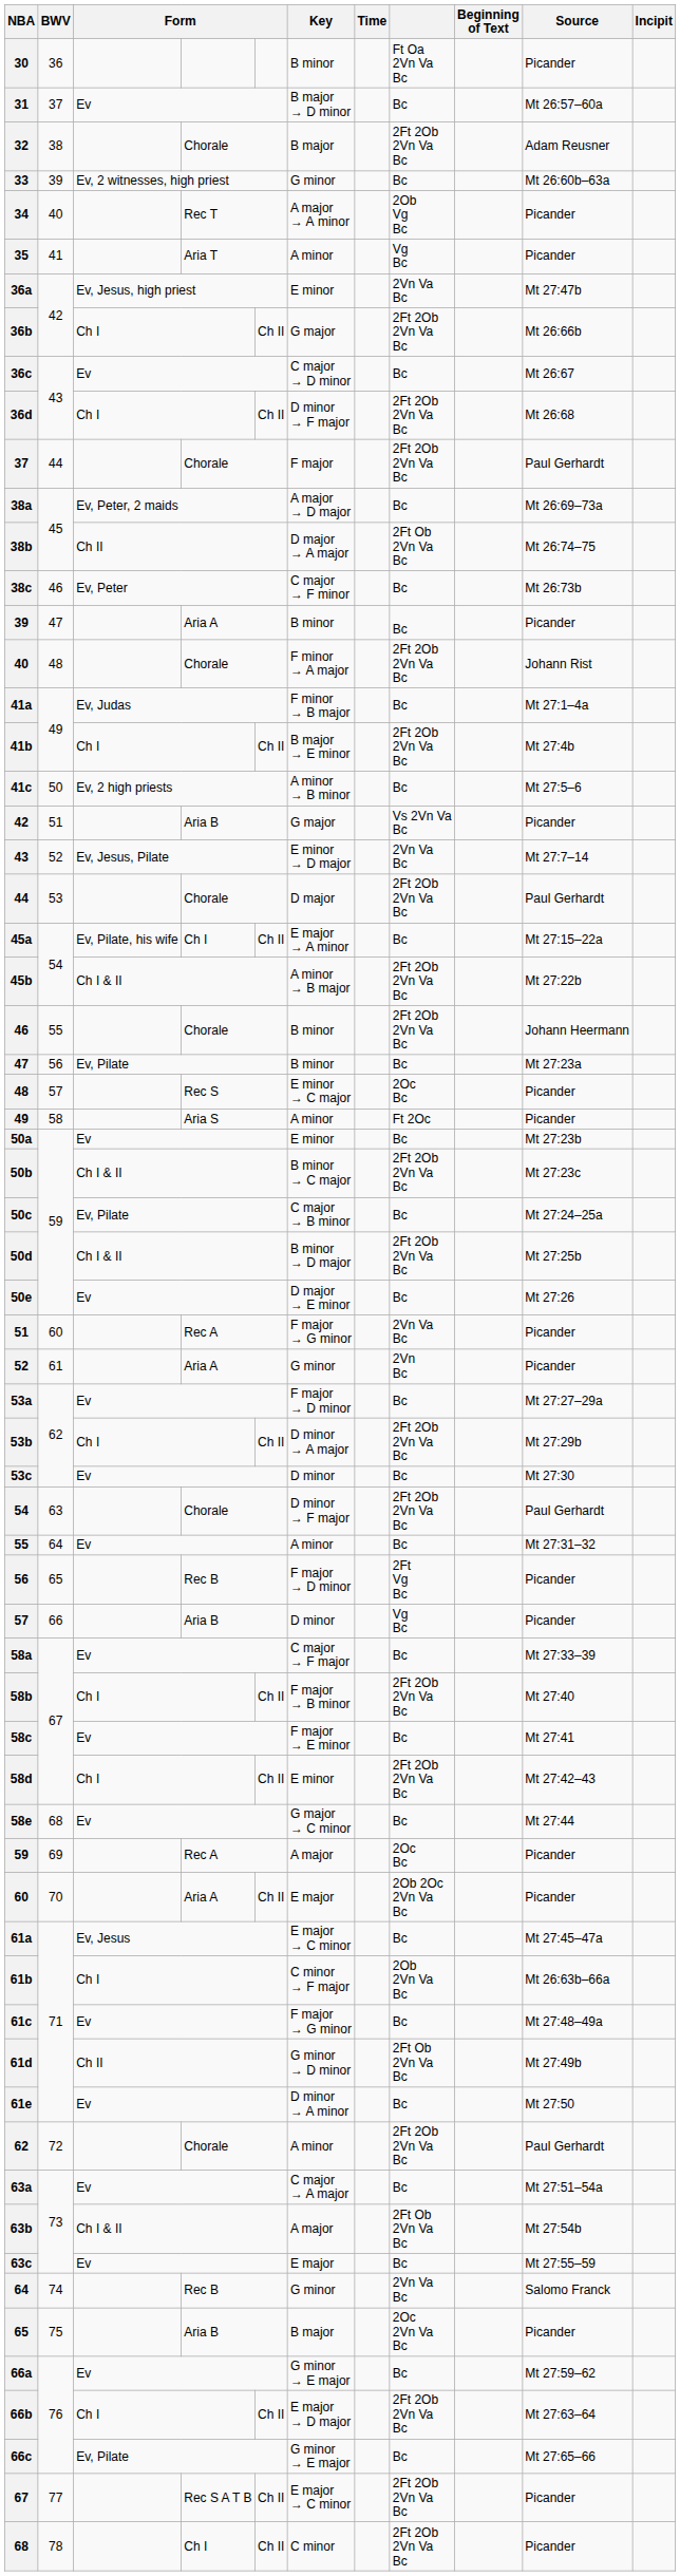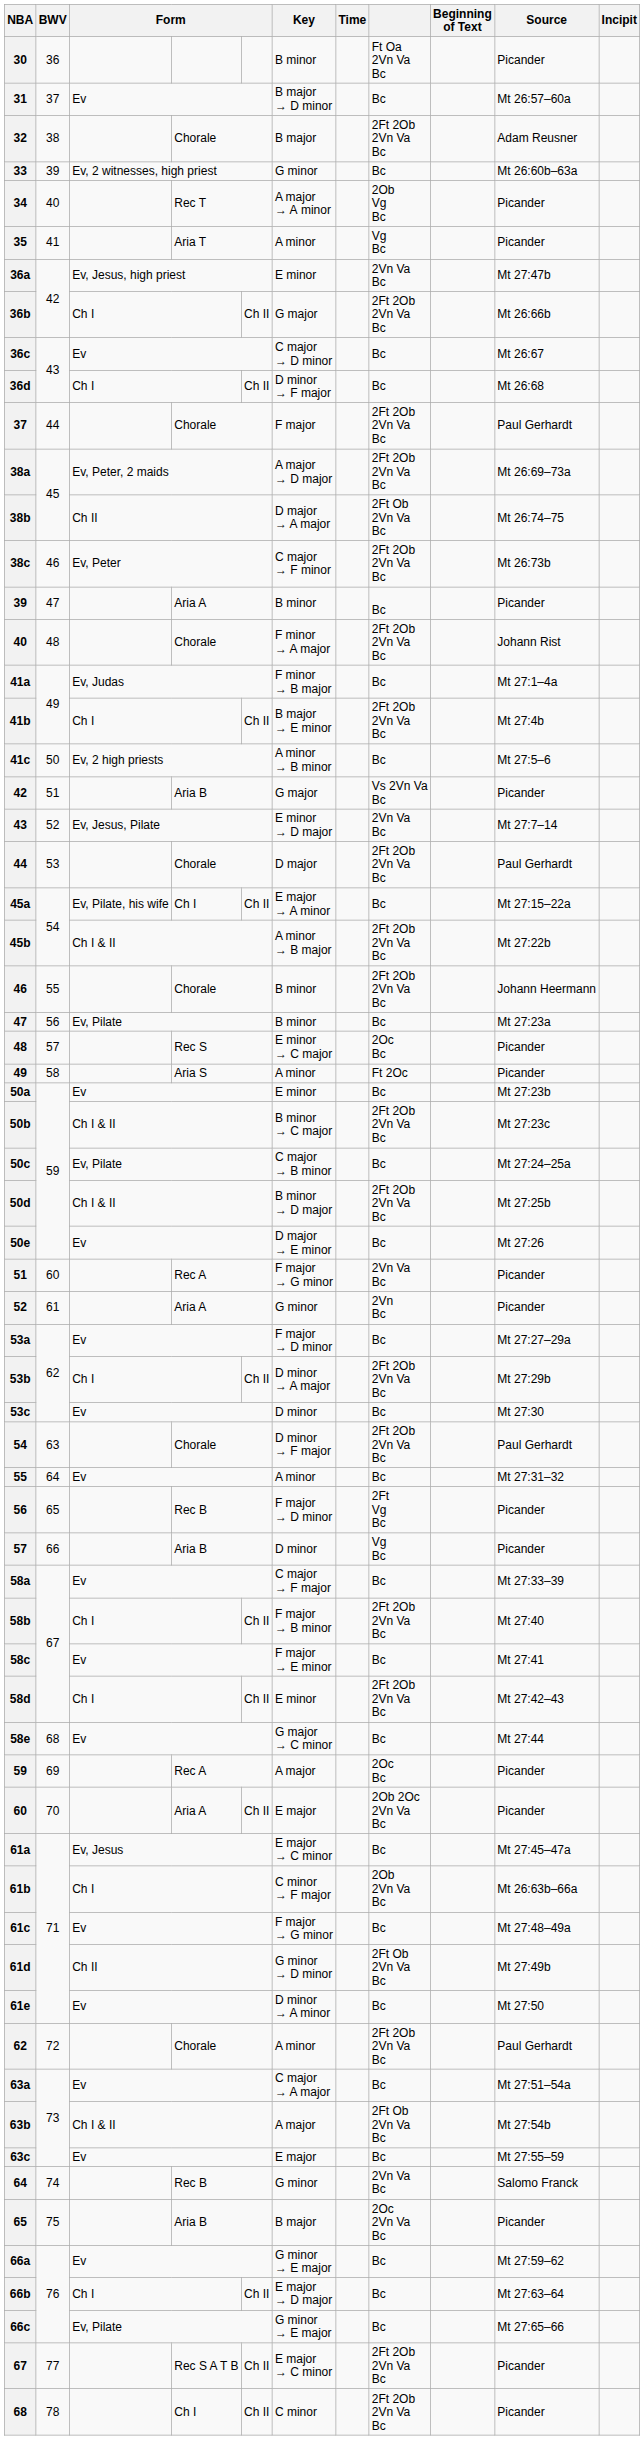 <table class="wikitable">
 <tr>
 <th scope="col">NBA</th>
 <th scope="col">BWV</th>
 <th scope="col" colspan="3">Form</th>
 <th scope="col">Key</th>
 <th scope="col">Time</th>
 <th scope="col"><a href='#'></a></th>
 <th scope="col">Beginning<br>of Text</th>
 <th scope="col">Source</th>
 <th scope="col">Incipit</th>
 </tr>
 <tr id="30">
 <th scope="row">30</th>
 <td align="center">36</td>
 <td></td>
 <td></td>
 <td></td>
 <td>B minor</td>
 <td align="center"></td>
 <td>Ft Oa<br>2Vn Va<br>Bc</td>
 <td></td>
 <td>Picander</td>
 <td></td>
 </tr>
 <tr id="31">
 <th scope="row">31</th>
 <td align="center">37</td>
 <td colspan="3">Ev</td>
 <td>B major<br>→ D minor</td>
 <td align="center"></td>
 <td>Bc</td>
 <td></td>
 <td>Mt 26:57–60a</td>
 <td></td>
 </tr>
 <tr id="32">
 <th scope="row">32</th>
 <td align="center">38</td>
 <td></td>
 <td colspan="2">Chorale</td>
 <td>B major</td>
 <td align="center"></td>
 <td>2Ft 2Ob<br>2Vn Va<br>Bc</td>
 <td></td>
 <td>Adam Reusner</td>
 <td></td>
 </tr>
 <tr id="33">
 <th scope="row">33</th>
 <td align="center">39</td>
 <td colspan="3">Ev, 2 witnesses, high priest</td>
 <td>G minor</td>
 <td align="center"></td>
 <td>Bc</td>
 <td></td>
 <td>Mt 26:60b–63a</td>
 <td></td>
 </tr>
 <tr id="34">
 <th scope="row">34</th>
 <td align="center">40</td>
 <td></td>
 <td colspan="2">Rec T</td>
 <td>A major<br>→ A minor</td>
 <td align="center"></td>
 <td>2Ob<br>Vg<br>Bc</td>
 <td></td>
 <td>Picander</td>
 <td></td>
 </tr>
 <tr id="35">
 <th scope="row">35</th>
 <td align="center">41</td>
 <td></td>
 <td colspan="2">Aria T</td>
 <td>A minor</td>
 <td align="center"></td>
 <td>Vg<br>Bc</td>
 <td></td>
 <td>Picander</td>
 <td></td>
 </tr>
 <tr id="36">
 <th scope="row">36a</th>
 <td rowspan="2" align="center">42</td>
 <td colspan="3">Ev, Jesus, high priest</td>
 <td>E minor</td>
 <td align="center"></td>
 <td>2Vn Va<br>Bc</td>
 <td></td>
 <td>Mt 27:47b</td>
 <td></td>
 </tr>
 <tr>
 <th scope="row">36b</th>
 <td colspan="2">Ch I</td>
 <td>Ch II</td>
 <td>G major</td>
 <td align="center"></td>
 <td>2Ft 2Ob<br>2Vn Va<br>Bc</td>
 <td></td>
 <td>Mt 26:66b</td>
 <td></td>
 </tr>
 <tr>
 <th scope="row">36c</th>
 <td rowspan="2" align="center">43</td>
 <td colspan="3">Ev</td>
 <td>C major<br>→ D minor</td>
 <td align="center"></td>
 <td>Bc</td>
 <td></td>
 <td>Mt 26:67</td>
 <td></td>
 </tr>
 <tr>
 <th scope="row">36d</th>
 <td colspan="2">Ch I</td>
 <td>Ch II</td>
 <td>D minor<br>→ F major</td>
 <td align="center"></td>
-<td>2Ft 2Ob<br>2Vn Va<br>Bc</td>
+<td>Bc</td>
 <td></td>
 <td>Mt 26:68</td>
 <td></td>
 </tr>
 <tr id="37">
 <th scope="row">37</th>
 <td align="center">44</td>
 <td></td>
 <td colspan="2">Chorale</td>
 <td>F major</td>
 <td align="center"></td>
 <td>2Ft 2Ob<br>2Vn Va<br>Bc</td>
 <td></td>
 <td>Paul Gerhardt</td>
 <td></td>
 </tr>
 <tr id="38">
 <th scope="row">38a</th>
 <td rowspan="2" align="center">45</td>
 <td colspan="3">Ev, Peter, 2 maids</td>
 <td>A major<br>→ D major</td>
 <td align="center"></td>
-<td>Bc</td>
+<td>2Ft 2Ob<br>2Vn Va<br>Bc</td>
 <td></td>
 <td>Mt 26:69–73a</td>
 <td></td>
 </tr>
 <tr>
 <th scope="row">38b</th>
 <td colspan="3">Ch II</td>
 <td>D major<br>→ A major</td>
 <td align="center"></td>
 <td>2Ft Ob<br>2Vn Va<br>Bc</td>
 <td></td>
 <td>Mt 26:74–75</td>
 <td></td>
 </tr>
 <tr>
 <th scope="row">38c</th>
 <td align="center">46</td>
 <td colspan="3">Ev, Peter</td>
 <td>C major<br>→ F minor</td>
 <td align="center"></td>
-<td>Bc</td>
+<td>2Ft 2Ob<br>2Vn Va<br>Bc</td>
 <td></td>
 <td>Mt 26:73b</td>
 <td></td>
 </tr>
 <tr id="39">
 <th scope="row">39</th>
 <td align="center">47</td>
 <td></td>
 <td colspan="2">Aria A</td>
 <td>B minor</td>
 <td align="center"></td>
 <td><br>Bc</td>
 <td></td>
 <td>Picander</td>
 <td></td>
 </tr>
 <tr id="40">
 <th scope="row">40</th>
 <td align="center">48</td>
 <td></td>
 <td colspan="2">Chorale</td>
 <td>F minor<br>→ A major</td>
 <td align="center"></td>
 <td>2Ft 2Ob<br>2Vn Va<br>Bc</td>
 <td></td>
 <td>Johann Rist</td>
 <td></td>
 </tr>
 <tr id="41">
 <th scope="row">41a</th>
 <td rowspan="2" align="center">49</td>
 <td colspan="3">Ev, Judas</td>
 <td>F minor<br>→ B major</td>
 <td align="center"></td>
 <td>Bc</td>
 <td></td>
 <td>Mt 27:1–4a</td>
 <td></td>
 </tr>
 <tr>
 <th scope="row">41b</th>
 <td colspan="2">Ch I</td>
 <td>Ch II</td>
 <td>B major<br>→ E minor</td>
 <td align="center"></td>
 <td>2Ft 2Ob<br>2Vn Va<br>Bc</td>
 <td></td>
 <td>Mt 27:4b</td>
 <td></td>
 </tr>
 <tr>
 <th scope="row">41c</th>
 <td align="center">50</td>
 <td colspan="3">Ev, 2 high priests</td>
 <td>A minor<br>→ B minor</td>
 <td align="center"></td>
 <td>Bc</td>
 <td></td>
 <td>Mt 27:5–6</td>
 <td></td>
 </tr>
 <tr id="42">
 <th scope="row">42</th>
 <td align="center">51</td>
 <td></td>
 <td colspan="2">Aria B</td>
 <td>G major</td>
 <td align="center"></td>
 <td>Vs 2Vn Va<br>Bc</td>
 <td></td>
 <td>Picander</td>
 <td></td>
 </tr>
 <tr id="43">
 <th scope="row">43</th>
 <td align="center">52</td>
 <td colspan="3">Ev, Jesus, Pilate</td>
 <td>E minor<br>→ D major</td>
 <td align="center"></td>
 <td>2Vn Va<br>Bc</td>
 <td></td>
 <td>Mt 27:7–14</td>
 <td></td>
 </tr>
 <tr id="44">
 <th scope="row">44</th>
 <td align="center">53</td>
 <td></td>
 <td colspan="2">Chorale</td>
 <td>D major</td>
 <td align="center"></td>
 <td>2Ft 2Ob<br>2Vn Va<br>Bc</td>
 <td></td>
 <td>Paul Gerhardt</td>
 <td></td>
 </tr>
 <tr id="45">
 <th scope="row">45a</th>
 <td rowspan="2" align="center">54</td>
 <td>Ev, Pilate, his wife</td>
 <td>Ch I</td>
 <td>Ch II</td>
 <td>E major<br>→ A minor</td>
 <td align="center"></td>
 <td>Bc</td>
 <td></td>
 <td>Mt 27:15–22a</td>
 <td></td>
 </tr>
 <tr>
 <th scope="row">45b</th>
 <td colspan="3">Ch I & II</td>
 <td>A minor<br>→ B major</td>
 <td align="center"></td>
 <td>2Ft 2Ob<br>2Vn Va<br>Bc</td>
 <td></td>
 <td>Mt 27:22b</td>
 <td></td>
 </tr>
 <tr id="46">
 <th scope="row">46</th>
 <td align="center">55</td>
 <td></td>
 <td colspan="2">Chorale</td>
 <td>B minor</td>
 <td align="center"></td>
 <td>2Ft 2Ob<br>2Vn Va<br>Bc</td>
 <td></td>
 <td>Johann Heermann</td>
 <td></td>
 </tr>
 <tr id="47">
 <th scope="row">47</th>
 <td align="center">56</td>
 <td colspan="3">Ev, Pilate</td>
 <td>B minor</td>
 <td align="center"></td>
 <td>Bc</td>
 <td></td>
 <td>Mt 27:23a</td>
 <td></td>
 </tr>
 <tr id="48">
 <th scope="row">48</th>
 <td align="center">57</td>
 <td></td>
 <td colspan="2">Rec S</td>
 <td>E minor<br>→ C major</td>
 <td align="center"></td>
 <td>2Oc<br>Bc</td>
 <td></td>
 <td>Picander</td>
 <td></td>
 </tr>
 <tr id="49">
 <th scope="row">49</th>
 <td align="center">58</td>
 <td></td>
 <td colspan="2">Aria S</td>
 <td>A minor</td>
 <td align="center"></td>
 <td>Ft 2Oc</td>
 <td></td>
 <td>Picander</td>
 <td></td>
 </tr>
 <tr id="50">
 <th scope="row">50a</th>
 <td rowspan="5" align="center">59</td>
 <td colspan="3">Ev</td>
 <td>E minor</td>
 <td align="center"></td>
 <td>Bc</td>
 <td></td>
 <td>Mt 27:23b</td>
 <td></td>
 </tr>
 <tr>
 <th scope="row">50b</th>
 <td colspan="3">Ch I & II</td>
 <td>B minor<br>→ C major</td>
 <td align="center"></td>
 <td>2Ft 2Ob<br>2Vn Va<br>Bc</td>
 <td></td>
 <td>Mt 27:23c</td>
 <td></td>
 </tr>
 <tr>
 <th scope="row">50c</th>
 <td colspan="3">Ev, Pilate</td>
 <td>C major<br>→ B minor</td>
 <td align="center"></td>
 <td>Bc</td>
 <td></td>
 <td>Mt 27:24–25a</td>
 <td></td>
 </tr>
 <tr>
 <th scope="row">50d</th>
 <td colspan="3">Ch I & II</td>
 <td>B minor<br>→ D major</td>
 <td align="center"></td>
 <td>2Ft 2Ob<br>2Vn Va<br>Bc</td>
 <td></td>
 <td>Mt 27:25b</td>
 <td></td>
 </tr>
 <tr>
 <th scope="row">50e</th>
 <td colspan="3">Ev</td>
 <td>D major<br>→ E minor</td>
 <td align="center"></td>
 <td>Bc</td>
 <td></td>
 <td>Mt 27:26</td>
 <td></td>
 </tr>
 <tr id="51">
 <th scope="row">51</th>
 <td align="center">60</td>
 <td></td>
 <td colspan="2">Rec A</td>
 <td>F major<br>→ G minor</td>
 <td align="center"></td>
 <td>2Vn Va<br>Bc</td>
 <td></td>
 <td>Picander</td>
 <td></td>
 </tr>
 <tr id="52">
 <th scope="row">52</th>
 <td align="center">61</td>
 <td></td>
 <td colspan="2">Aria A</td>
 <td>G minor</td>
 <td align="center"></td>
 <td>2Vn<br>Bc</td>
 <td></td>
 <td>Picander</td>
 <td></td>
 </tr>
 <tr id="53">
 <th scope="row">53a</th>
 <td rowspan="3" align="center">62</td>
 <td colspan="3">Ev</td>
 <td>F major<br>→ D minor</td>
 <td align="center"></td>
 <td>Bc</td>
 <td></td>
 <td>Mt 27:27–29a</td>
 <td></td>
 </tr>
 <tr>
 <th scope="row">53b</th>
 <td colspan="2">Ch I</td>
 <td>Ch II</td>
 <td>D minor<br>→ A major</td>
 <td align="center"></td>
 <td>2Ft 2Ob<br>2Vn Va<br>Bc</td>
 <td></td>
 <td>Mt 27:29b</td>
 <td></td>
 </tr>
 <tr>
 <th scope="row">53c</th>
 <td colspan="3">Ev</td>
 <td>D minor</td>
 <td align="center"></td>
 <td>Bc</td>
 <td></td>
 <td>Mt 27:30</td>
 <td></td>
 </tr>
 <tr id="54">
 <th scope="row">54</th>
 <td align="center">63</td>
 <td></td>
 <td colspan="2">Chorale</td>
 <td>D minor<br>→ F major</td>
 <td align="center"></td>
 <td>2Ft 2Ob<br>2Vn Va<br>Bc</td>
 <td></td>
 <td>Paul Gerhardt</td>
 <td></td>
 </tr>
 <tr id="55">
 <th scope="row">55</th>
 <td align="center">64</td>
 <td colspan="3">Ev</td>
 <td>A minor</td>
 <td align="center"></td>
 <td>Bc</td>
 <td></td>
 <td>Mt 27:31–32</td>
 <td></td>
 </tr>
 <tr id="56">
 <th scope="row">56</th>
 <td align="center">65</td>
 <td></td>
 <td colspan="2">Rec B</td>
 <td>F major<br>→ D minor</td>
 <td align="center"></td>
 <td>2Ft<br>Vg<br>Bc</td>
 <td></td>
 <td>Picander</td>
 <td></td>
 </tr>
 <tr id="57">
 <th scope="row">57</th>
 <td align="center">66</td>
 <td></td>
 <td colspan="2">Aria B</td>
 <td>D minor</td>
 <td align="center"></td>
 <td>Vg<br>Bc</td>
 <td></td>
 <td>Picander</td>
 <td></td>
 </tr>
 <tr id="58">
 <th scope="row">58a</th>
 <td rowspan="4" align="center">67</td>
 <td colspan="3">Ev</td>
 <td>C major<br>→ F major</td>
 <td align="center"></td>
 <td>Bc</td>
 <td></td>
 <td>Mt 27:33–39</td>
 <td></td>
 </tr>
 <tr>
 <th scope="row">58b</th>
 <td colspan="2">Ch I</td>
 <td>Ch II</td>
 <td>F major<br>→ B minor</td>
 <td align="center"></td>
 <td>2Ft 2Ob<br>2Vn Va<br>Bc</td>
 <td></td>
 <td>Mt 27:40</td>
 <td></td>
 </tr>
 <tr>
 <th scope="row">58c</th>
 <td colspan="3">Ev</td>
 <td>F major<br>→ E minor</td>
 <td align="center"></td>
 <td>Bc</td>
 <td></td>
 <td>Mt 27:41</td>
 <td></td>
 </tr>
 <tr>
 <th scope="row">58d</th>
 <td colspan="2">Ch I</td>
 <td>Ch II</td>
 <td>E minor</td>
 <td align="center"></td>
 <td>2Ft 2Ob<br>2Vn Va<br>Bc</td>
 <td></td>
 <td>Mt 27:42–43</td>
 <td></td>
 </tr>
 <tr>
 <th scope="row">58e</th>
 <td align="center">68</td>
 <td colspan="3">Ev</td>
 <td>G major<br>→ C minor</td>
 <td align="center"></td>
 <td>Bc</td>
 <td></td>
 <td>Mt 27:44</td>
 <td></td>
 </tr>
 <tr id="59">
 <th scope="row">59</th>
 <td align="center">69</td>
 <td></td>
 <td colspan="2">Rec A</td>
 <td>A major</td>
 <td align="center"></td>
 <td>2Oc<br>Bc</td>
 <td></td>
 <td>Picander</td>
 <td></td>
 </tr>
 <tr id="60">
 <th scope="row">60</th>
 <td align="center">70</td>
 <td></td>
 <td>Aria A</td>
 <td>Ch II</td>
 <td>E major</td>
 <td align="center"></td>
 <td>2Ob 2Oc<br>2Vn Va<br>Bc</td>
 <td></td>
 <td>Picander</td>
 <td></td>
 </tr>
 <tr id="61">
 <th scope="row">61a</th>
 <td rowspan="5" align="center">71</td>
 <td colspan="3">Ev, Jesus</td>
 <td>E major<br>→ C minor</td>
 <td align="center"></td>
 <td>Bc</td>
 <td></td>
 <td>Mt 27:45–47a</td>
 <td></td>
 </tr>
 <tr>
 <th scope="row">61b</th>
 <td colspan="3">Ch I</td>
 <td>C minor<br>→ F major</td>
 <td align="center"></td>
 <td>2Ob<br>2Vn Va<br>Bc</td>
 <td></td>
 <td>Mt 26:63b–66a</td>
 <td></td>
 </tr>
 <tr>
 <th scope="row">61c</th>
 <td colspan="3">Ev</td>
 <td>F major<br>→ G minor</td>
 <td align="center"></td>
 <td>Bc</td>
 <td></td>
 <td>Mt 27:48–49a</td>
 <td></td>
 </tr>
 <tr>
 <th scope="row">61d</th>
 <td colspan="3">Ch II</td>
 <td>G minor<br>→ D minor</td>
 <td align="center"></td>
 <td>2Ft Ob<br>2Vn Va<br>Bc</td>
 <td></td>
 <td>Mt 27:49b</td>
 <td></td>
 </tr>
 <tr>
 <th scope="row">61e</th>
 <td colspan="3">Ev</td>
 <td>D minor<br>→ A minor</td>
 <td align="center"></td>
 <td>Bc</td>
 <td></td>
 <td>Mt 27:50</td>
 <td></td>
 </tr>
 <tr id="62">
 <th scope="row">62</th>
 <td align="center">72</td>
 <td></td>
 <td colspan="2">Chorale</td>
 <td>A minor</td>
 <td align="center"></td>
 <td>2Ft 2Ob<br>2Vn Va<br>Bc</td>
 <td></td>
 <td>Paul Gerhardt</td>
 <td></td>
 </tr>
 <tr id="63">
 <th scope="row">63a</th>
 <td rowspan="3" align="center">73</td>
 <td colspan="3">Ev</td>
 <td>C major<br>→ A major</td>
 <td align="center"></td>
 <td>Bc</td>
 <td></td>
 <td>Mt 27:51–54a</td>
 <td></td>
 </tr>
 <tr>
 <th scope="row">63b</th>
 <td colspan="3">Ch I & II</td>
 <td>A major</td>
 <td align="center"></td>
 <td>2Ft Ob<br>2Vn Va<br>Bc</td>
 <td></td>
 <td>Mt 27:54b</td>
 <td></td>
 </tr>
 <tr>
 <th scope="row">63c</th>
 <td colspan="3">Ev</td>
 <td>E major<br></td>
 <td align="center"></td>
 <td>Bc</td>
 <td></td>
 <td>Mt 27:55–59</td>
 <td></td>
 </tr>
 <tr id="64">
 <th scope="row">64</th>
 <td align="center">74</td>
 <td></td>
 <td colspan="2">Rec B</td>
 <td>G minor</td>
 <td align="center"></td>
 <td>2Vn Va<br>Bc</td>
 <td></td>
 <td>Salomo Franck</td>
 <td></td>
 </tr>
 <tr id="65">
 <th scope="row">65</th>
 <td align="center">75</td>
 <td></td>
 <td colspan="2">Aria B</td>
 <td>B major</td>
 <td align="center"></td>
 <td>2Oc<br>2Vn Va<br>Bc</td>
 <td></td>
 <td>Picander</td>
 <td></td>
 </tr>
 <tr id="66">
 <th scope="row">66a</th>
 <td rowspan="3" align="center">76</td>
 <td colspan="3">Ev</td>
 <td>G minor<br>→ E major</td>
 <td align="center"></td>
 <td>Bc</td>
 <td></td>
 <td>Mt 27:59–62</td>
 <td></td>
 </tr>
 <tr>
 <th scope="row">66b</th>
 <td colspan="2">Ch I</td>
 <td>Ch II</td>
 <td>E major<br>→ D major</td>
 <td align="center"></td>
-<td>2Ft 2Ob<br>2Vn Va<br>Bc</td>
+<td>Bc</td>
 <td></td>
 <td>Mt 27:63–64</td>
 <td></td>
 </tr>
 <tr>
 <th scope="row">66c</th>
 <td colspan="3">Ev, Pilate</td>
 <td>G minor<br>→ E major</td>
 <td align="center"></td>
 <td>Bc</td>
 <td></td>
 <td>Mt 27:65–66</td>
 <td></td>
 </tr>
 <tr id="67">
 <th scope="row">67</th>
 <td align="center">77</td>
 <td></td>
 <td>Rec S A T B</td>
 <td>Ch II</td>
 <td>E major<br>→ C minor</td>
 <td align="center"></td>
 <td>2Ft 2Ob<br>2Vn Va<br>Bc</td>
 <td></td>
 <td>Picander</td>
 <td></td>
 </tr>
 <tr id="68">
 <th scope="row">68</th>
 <td align="center">78</td>
 <td></td>
 <td>Ch I</td>
 <td>Ch II</td>
 <td>C minor</td>
 <td align="center"></td>
 <td>2Ft 2Ob<br>2Vn Va<br>Bc</td>
 <td></td>
 <td>Picander</td>
 <td></td>
 </tr>
 </table>
